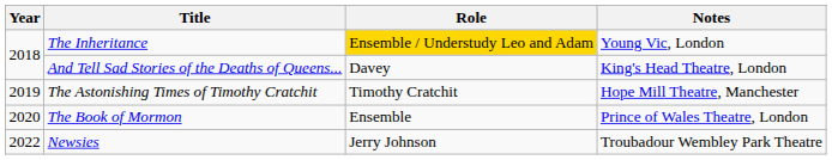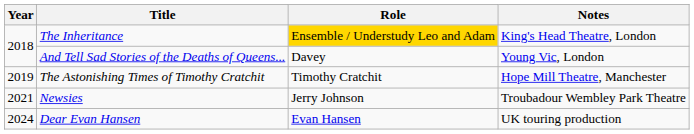 <table class="wikitable">
 <tr>
 <th>Year</th>
 <th>Title</th>
 <th>Role</th>
 <th>Notes</th>
 </tr>
 <tr>
 <td rowspan="2">2018</td>
 <td><em><a href='#'>The Inheritance</a></em></td>
 <td style="background: gold;">Ensemble / Understudy Leo and Adam</td>
-<td><a href='#'>Young Vic</a>, London</td>
+<td><a href='#'>King's Head Theatre</a>, London</td>
 </tr>
 <tr>
 <td><em><a href='#'>And Tell Sad Stories of the Deaths of Queens...</a></em></td>
 <td>Davey</td>
-<td><a href='#'>King's Head Theatre</a>, London</td>
+<td><a href='#'>Young Vic</a>, London</td>
 </tr>
 <tr>
 <td>2019</td>
 <td><em>The Astonishing Times of Timothy Cratchit</em></td>
 <td>Timothy Cratchit</td>
 <td><a href='#'>Hope Mill Theatre</a>, Manchester</td>
 </tr>
 <tr>
-<td>2020</td>
-<td><em><a href='#'>The Book of Mormon</a></em></td>
-<td>Ensemble</td>
-<td><a href='#'>Prince of Wales Theatre</a>, London</td>
-</tr>
-<tr>
-<td>2022</td>
+<td>2021</td>
 <td><em><a href='#'>Newsies</a></em></td>
 <td>Jerry Johnson</td>
 <td>Troubadour Wembley Park Theatre</td>
 </tr>
+<tr>
+<td>2024</td>
+<td><em><a href='#'>Dear Evan Hansen</a></em></td>
+<td><a href='#'>Evan Hansen</a></td>
+<td>UK touring production</td>
+</tr>
 </table>
